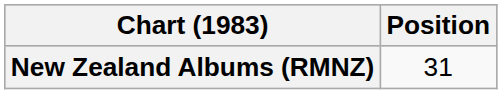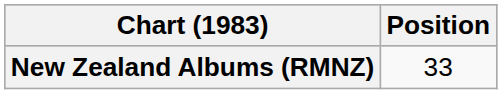 <table class="wikitable plainrowheaders" style="text-align:center">
 <tr>
 <th scope="col">Chart (1983)</th>
 <th scope="col">Position</th>
 </tr>
 <tr>
 <th scope="row">New Zealand Albums (RMNZ)</th>
-<td>31</td>
+<td>33</td>
 </tr>
 </table>
